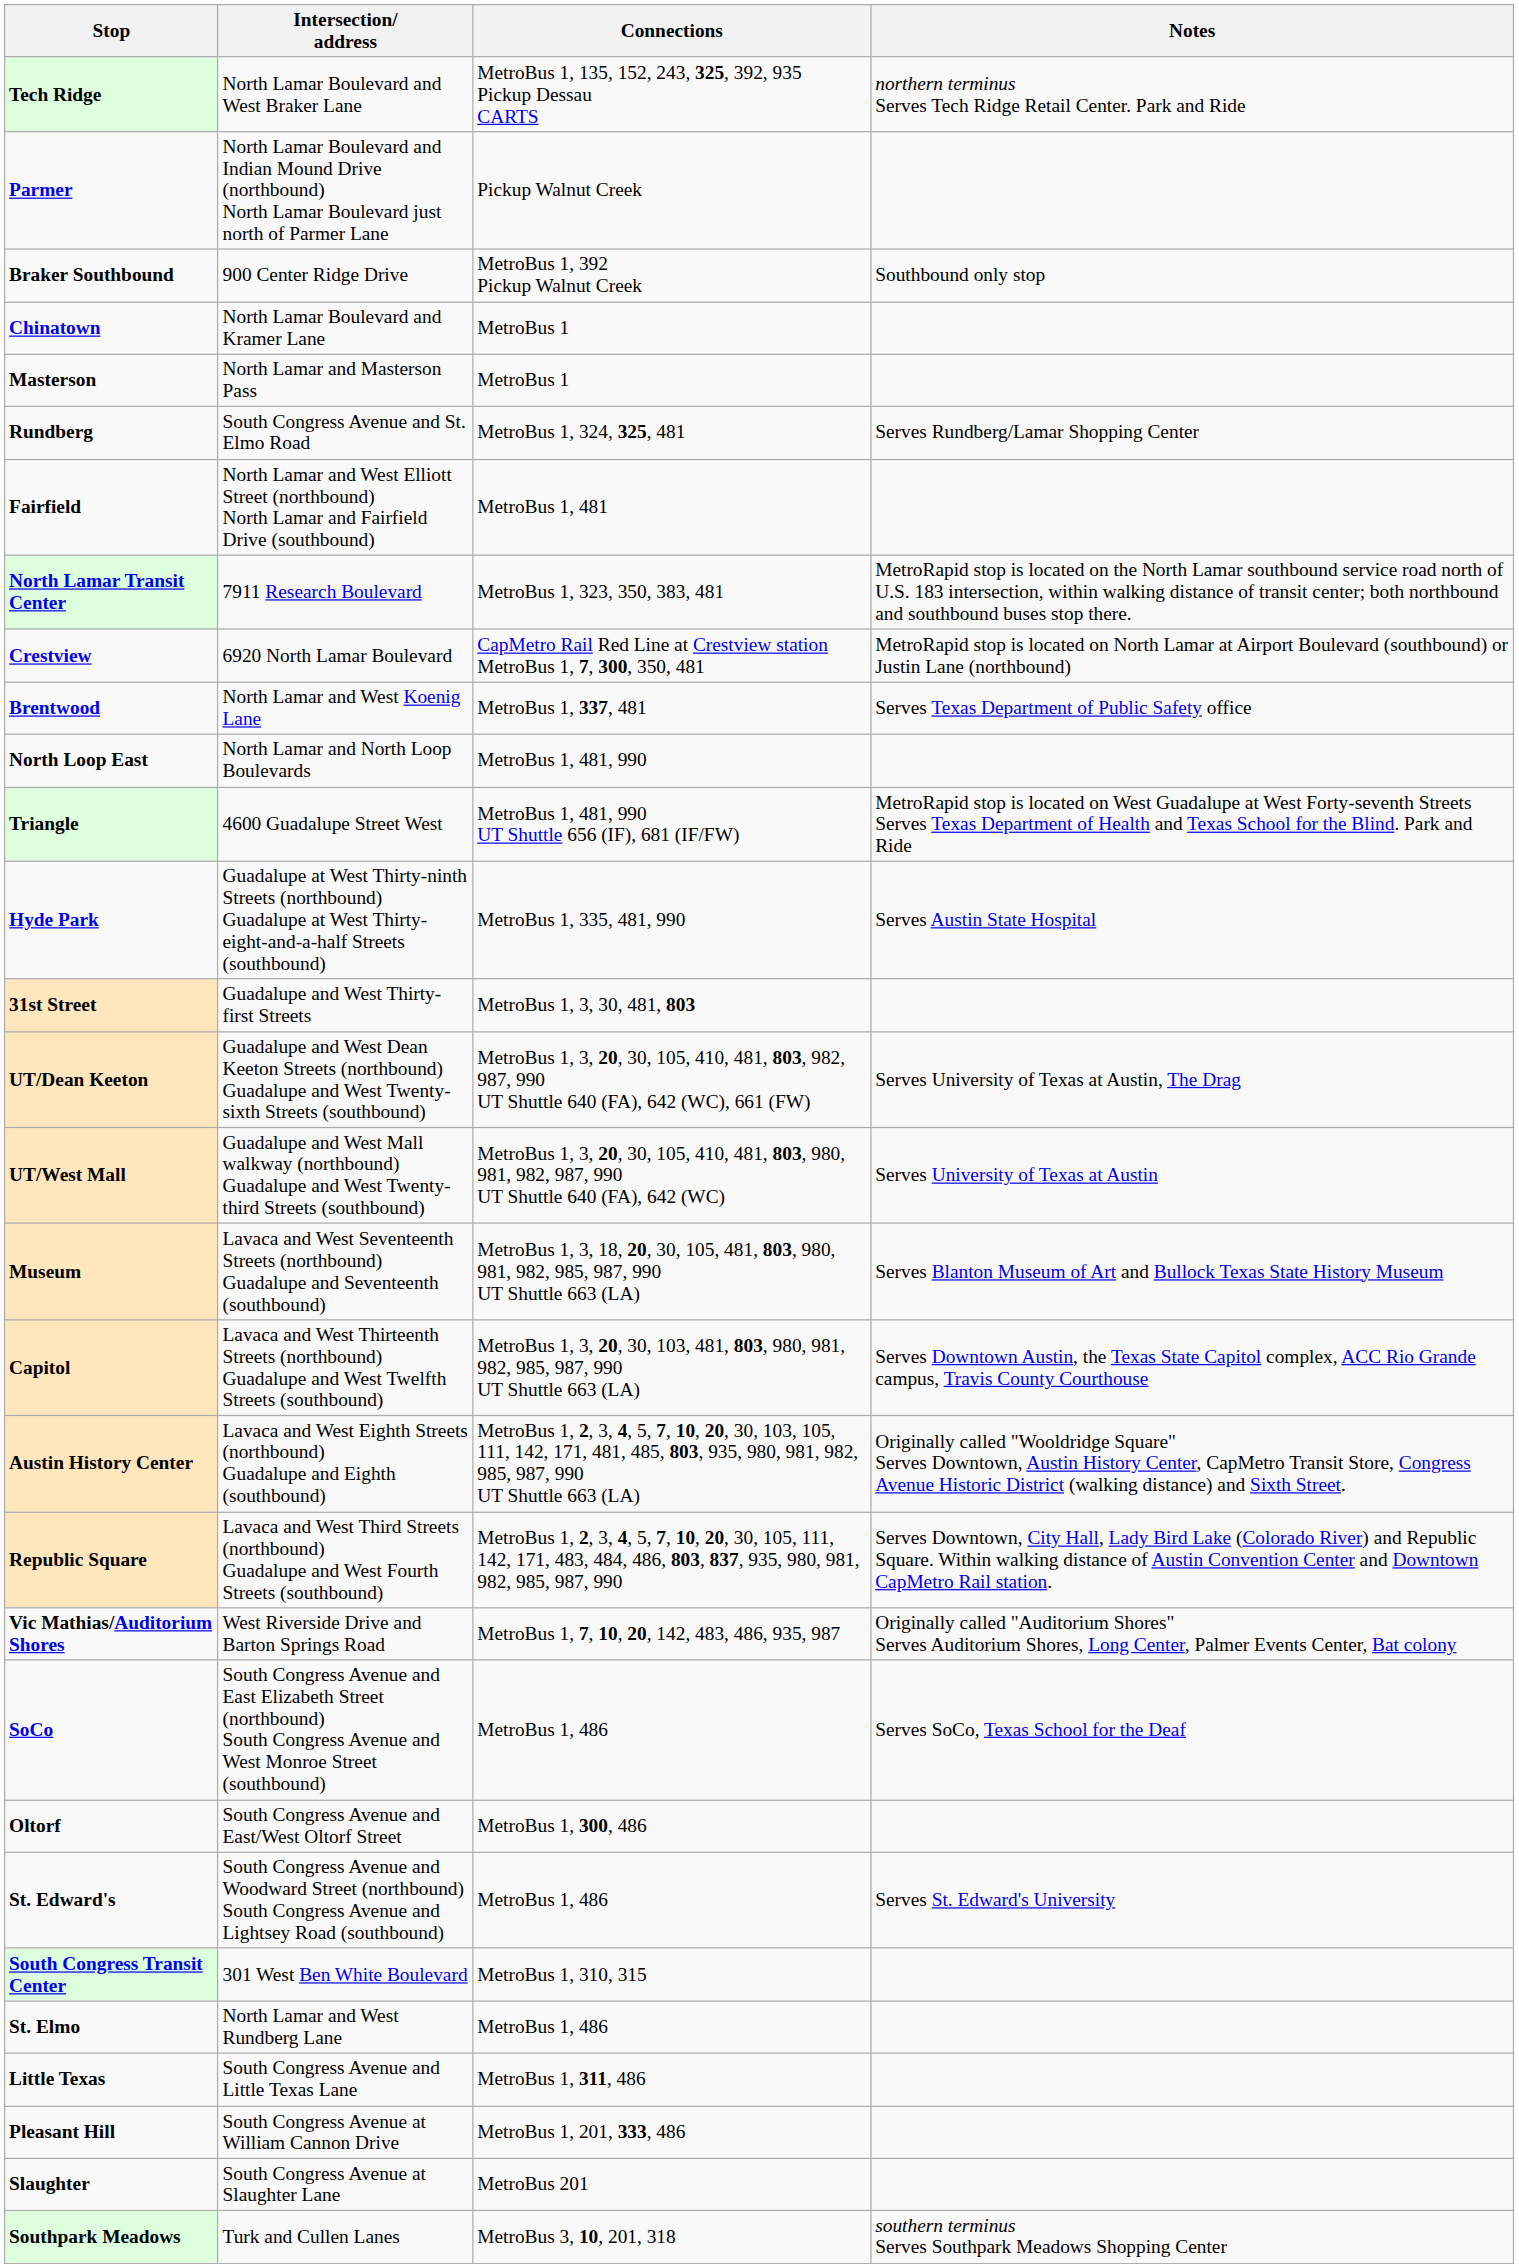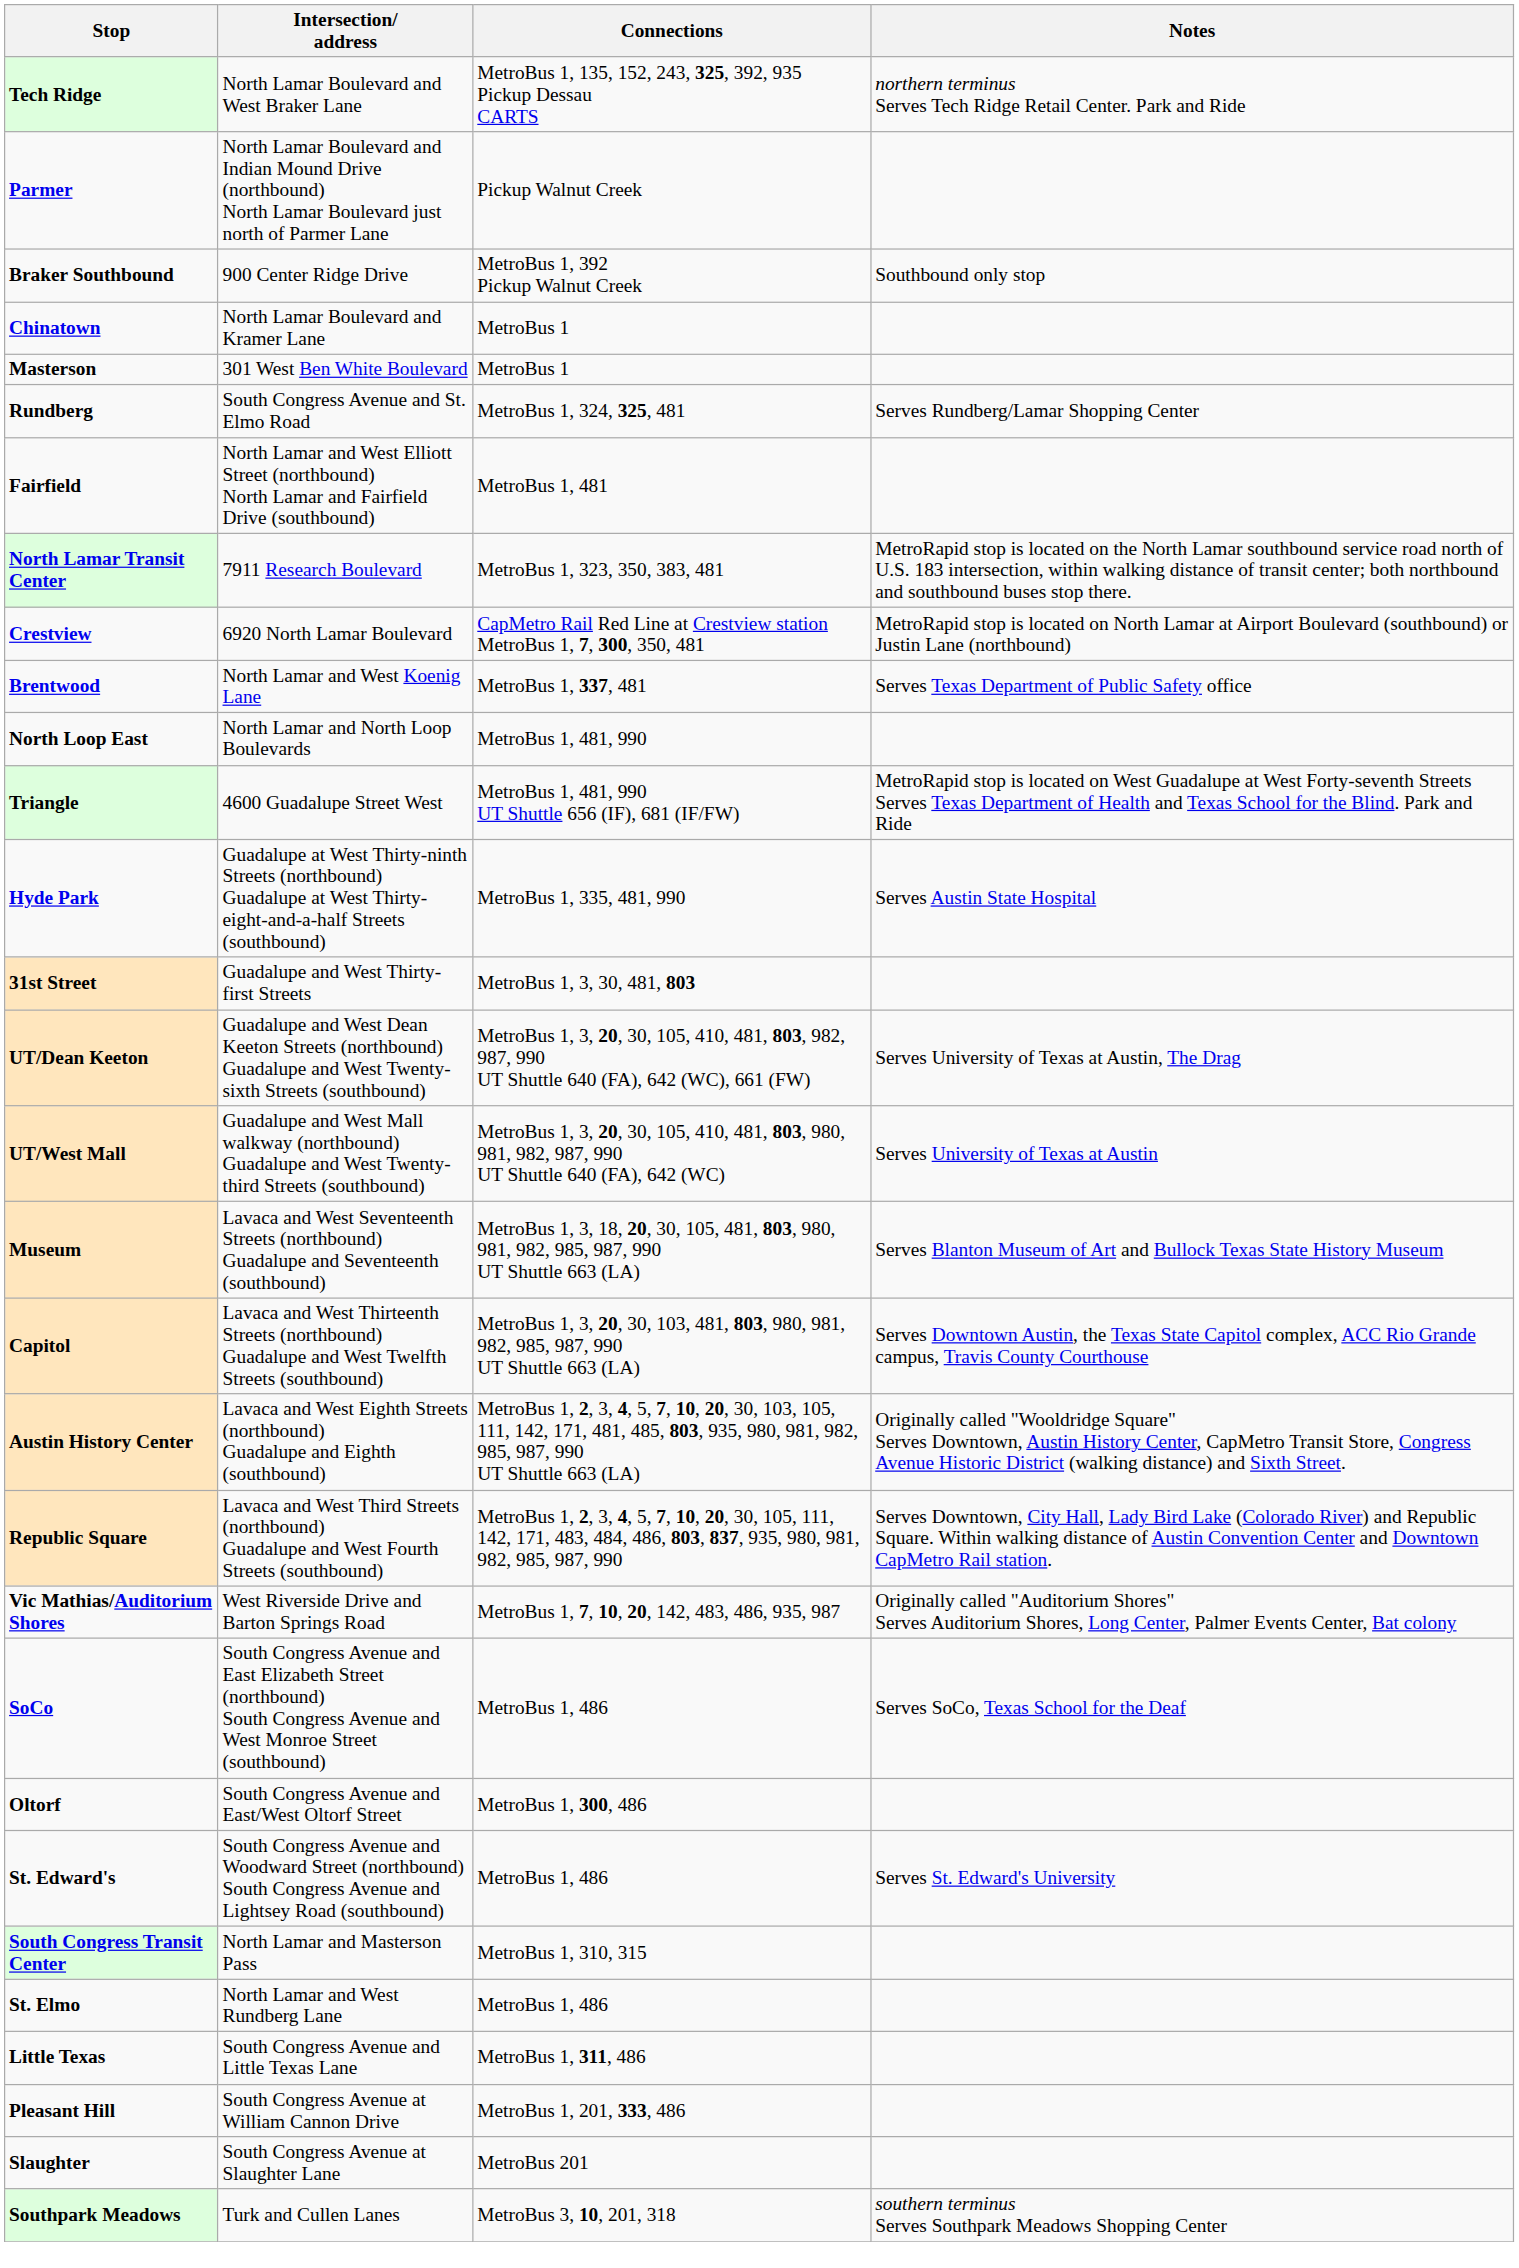 <table class="wikitable">
 <tr>
 <th>Stop</th>
 <th>Intersection/<br>address</th>
 <th>Connections</th>
 <th>Notes</th>
 </tr>
 <tr>
 <td style="background-color:#ddffdd"><strong>Tech Ridge</strong></td>
 <td>North Lamar Boulevard and West Braker Lane</td>
 <td>MetroBus 1, 135, 152, 243, <strong>325</strong>, 392, 935<br>Pickup Dessau<br><a href='#'>CARTS</a></td>
 <td><em>northern terminus</em><br>Serves Tech Ridge Retail Center. Park and Ride</td>
 </tr>
 <tr>
 <td><strong><a href='#'>Parmer</a></strong></td>
 <td>North Lamar Boulevard and Indian Mound Drive (northbound)<br>North Lamar Boulevard just north of Parmer Lane</td>
 <td>Pickup Walnut Creek</td>
 <td></td>
 </tr>
 <tr>
 <td><strong>Braker Southbound</strong></td>
 <td>900 Center Ridge Drive</td>
 <td>MetroBus 1, 392<br>Pickup Walnut Creek</td>
 <td>Southbound only stop</td>
 </tr>
 <tr>
 <td><strong><a href='#'>Chinatown</a></strong></td>
 <td>North Lamar Boulevard and Kramer Lane</td>
 <td>MetroBus 1</td>
 <td></td>
 </tr>
 <tr>
 <td><strong>Masterson</strong></td>
-<td>North Lamar and Masterson Pass</td>
+<td>301 West <a href='#'>Ben White Boulevard</a></td>
 <td>MetroBus 1</td>
 <td></td>
 </tr>
 <tr>
 <td><strong>Rundberg</strong></td>
 <td>South Congress Avenue and St. Elmo Road</td>
 <td>MetroBus 1, 324, <strong>325</strong>, 481</td>
 <td>Serves Rundberg/Lamar Shopping Center</td>
 </tr>
 <tr>
 <td><strong>Fairfield</strong></td>
 <td>North Lamar and West Elliott Street (northbound)<br>North Lamar and Fairfield Drive (southbound)</td>
 <td>MetroBus 1, 481</td>
 <td></td>
 </tr>
 <tr>
 <td style="background-color:#ddffdd"><strong><a href='#'>North Lamar Transit Center</a></strong></td>
 <td>7911 <a href='#'>Research Boulevard</a></td>
 <td>MetroBus 1, 323, 350, 383, 481</td>
 <td>MetroRapid stop is located on the North Lamar southbound service road north of U.S. 183 intersection, within walking distance of transit center; both northbound and southbound buses stop there.</td>
 </tr>
 <tr>
 <td><strong><a href='#'>Crestview</a></strong></td>
 <td>6920 North Lamar Boulevard</td>
 <td><a href='#'>CapMetro Rail</a> Red Line at <a href='#'>Crestview station</a><br>MetroBus 1, <strong>7</strong>, <strong>300</strong>, 350, 481</td>
 <td>MetroRapid stop is located on North Lamar at Airport Boulevard (southbound) or Justin Lane (northbound)</td>
 </tr>
 <tr>
 <td><strong><a href='#'>Brentwood</a></strong></td>
 <td>North Lamar and West <a href='#'>Koenig Lane</a></td>
 <td>MetroBus 1, <strong>337</strong>, 481</td>
 <td>Serves <a href='#'>Texas Department of Public Safety</a> office</td>
 </tr>
 <tr>
 <td><strong>North Loop East</strong></td>
 <td>North Lamar and North Loop Boulevards</td>
 <td>MetroBus 1, 481, 990</td>
 <td></td>
 </tr>
 <tr>
 <td style="background-color:#ddffdd"><strong>Triangle</strong></td>
 <td>4600 Guadalupe Street West</td>
 <td>MetroBus 1, 481, 990<br><a href='#'>UT Shuttle</a> 656 (IF), 681 (IF/FW)</td>
 <td>MetroRapid stop is located on West Guadalupe at West Forty-seventh Streets<br>Serves <a href='#'>Texas Department of Health</a> and <a href='#'>Texas School for the Blind</a>. Park and Ride</td>
 </tr>
 <tr>
 <td><strong><a href='#'>Hyde Park</a></strong></td>
 <td>Guadalupe at West Thirty-ninth Streets (northbound)<br>Guadalupe at West Thirty-eight-and-a-half Streets (southbound)</td>
 <td>MetroBus 1, 335, 481, 990</td>
 <td>Serves <a href='#'>Austin State Hospital</a></td>
 </tr>
 <tr>
 <td style="background-color:#FFE6BD"><strong>31st Street</strong></td>
 <td>Guadalupe and West Thirty-first Streets</td>
 <td>MetroBus 1, 3, 30, 481, <strong>803</strong></td>
 <td></td>
 </tr>
 <tr>
 <td style="background-color:#FFE6BD"><strong>UT/Dean Keeton</strong></td>
 <td>Guadalupe and West Dean Keeton Streets (northbound)<br>Guadalupe and West Twenty-sixth Streets (southbound)</td>
 <td>MetroBus 1, 3, <strong>20</strong>, 30, 105, 410, 481, <strong>803</strong>, 982, 987, 990<br>UT Shuttle 640 (FA), 642 (WC), 661 (FW)</td>
 <td>Serves University of Texas at Austin, <a href='#'>The Drag</a></td>
 </tr>
 <tr>
 <td style="background-color:#FFE6BD"><strong>UT/West Mall</strong></td>
 <td>Guadalupe and West Mall walkway (northbound)<br>Guadalupe and West Twenty-third Streets (southbound)</td>
 <td>MetroBus 1, 3, <strong>20</strong>, 30, 105, 410, 481, <strong>803</strong>, 980, 981, 982, 987, 990<br>UT Shuttle 640 (FA), 642 (WC)</td>
 <td>Serves <a href='#'>University of Texas at Austin</a></td>
 </tr>
 <tr>
 <td style="background-color:#FFE6BD"><strong>Museum</strong></td>
 <td>Lavaca and West Seventeenth Streets (northbound)<br>Guadalupe and Seventeenth (southbound)</td>
 <td>MetroBus 1, 3, 18, <strong>20</strong>, 30, 105, 481, <strong>803</strong>, 980, 981, 982, 985, 987, 990<br>UT Shuttle 663 (LA)</td>
 <td>Serves <a href='#'>Blanton Museum of Art</a> and <a href='#'>Bullock Texas State History Museum</a></td>
 </tr>
 <tr>
 <td style="background-color:#FFE6BD"><strong>Capitol</strong></td>
 <td>Lavaca and West Thirteenth Streets (northbound)<br>Guadalupe and West Twelfth Streets (southbound)</td>
 <td>MetroBus 1, 3, <strong>20</strong>, 30, 103, 481, <strong>803</strong>, 980, 981, 982, 985, 987, 990<br>UT Shuttle 663 (LA)</td>
 <td>Serves <a href='#'>Downtown Austin</a>, the <a href='#'>Texas State Capitol</a> complex, <a href='#'>ACC Rio Grande</a> campus, <a href='#'>Travis County Courthouse</a></td>
 </tr>
 <tr>
 <td style="background-color:#FFE6BD"><strong>Austin History Center</strong></td>
 <td>Lavaca and West Eighth Streets (northbound)<br>Guadalupe and Eighth (southbound)</td>
 <td>MetroBus 1, <strong>2</strong>, 3, <strong>4</strong>, 5, <strong>7</strong>, <strong>10</strong>, <strong>20</strong>, 30, 103, 105, 111, 142, 171, 481, 485, <strong>803</strong>, 935, 980, 981, 982, 985, 987, 990<br>UT Shuttle 663 (LA)</td>
 <td>Originally called "Wooldridge Square"<br>Serves Downtown, <a href='#'>Austin History Center</a>, CapMetro Transit Store, <a href='#'>Congress Avenue Historic District</a> (walking distance) and <a href='#'>Sixth Street</a>.</td>
 </tr>
 <tr>
 <td style="background-color:#FFE6BD"><strong>Republic Square</strong></td>
 <td>Lavaca and West Third Streets (northbound)<br>Guadalupe and West Fourth Streets (southbound)</td>
 <td>MetroBus 1, <strong>2</strong>, 3, <strong>4</strong>, 5, <strong>7</strong>, <strong>10</strong>, <strong>20</strong>, 30, 105, 111, 142, 171, 483, 484, 486, <strong>803</strong>, <strong>837</strong>, 935, 980, 981, 982, 985, 987, 990</td>
 <td>Serves Downtown, <a href='#'>City Hall</a>, <a href='#'>Lady Bird Lake</a> (<a href='#'>Colorado River</a>) and Republic Square.  Within walking distance of <a href='#'>Austin Convention Center</a> and <a href='#'>Downtown CapMetro Rail station</a>.</td>
 </tr>
 <tr>
 <td><strong>Vic Mathias/<a href='#'>Auditorium Shores</a></strong></td>
 <td>West Riverside Drive and Barton Springs Road</td>
 <td>MetroBus 1, <strong>7</strong>, <strong>10</strong>, <strong>20</strong>, 142, 483, 486, 935, 987</td>
 <td>Originally called "Auditorium Shores"<br>Serves Auditorium Shores, <a href='#'>Long Center</a>, Palmer Events Center, <a href='#'>Bat colony</a></td>
 </tr>
 <tr>
 <td><strong><a href='#'>SoCo</a></strong></td>
 <td>South Congress Avenue and East Elizabeth Street (northbound)<br>South Congress Avenue and West Monroe Street (southbound)</td>
 <td>MetroBus 1, 486</td>
 <td>Serves SoCo, <a href='#'>Texas School for the Deaf</a></td>
 </tr>
 <tr>
 <td><strong>Oltorf</strong></td>
 <td>South Congress Avenue and East/West Oltorf Street</td>
 <td>MetroBus 1, <strong>300</strong>, 486</td>
 <td></td>
 </tr>
 <tr>
 <td><strong>St. Edward's</strong></td>
 <td>South Congress Avenue and Woodward Street (northbound)<br>South Congress Avenue and Lightsey Road (southbound)</td>
 <td>MetroBus 1, 486</td>
 <td>Serves <a href='#'>St. Edward's University</a></td>
 </tr>
 <tr>
 <td style="background-color:#ddffdd"><strong><a href='#'>South Congress Transit Center</a></strong></td>
-<td>301 West <a href='#'>Ben White Boulevard</a></td>
+<td>North Lamar and Masterson Pass</td>
 <td>MetroBus 1, 310, 315</td>
 <td></td>
 </tr>
 <tr>
 <td><strong>St. Elmo</strong></td>
 <td>North Lamar and West Rundberg Lane</td>
 <td>MetroBus 1, 486</td>
 <td></td>
 </tr>
 <tr>
 <td><strong>Little Texas</strong></td>
 <td>South Congress Avenue and Little Texas Lane</td>
 <td>MetroBus 1, <strong>311</strong>, 486</td>
 <td></td>
 </tr>
 <tr>
 <td><strong>Pleasant Hill</strong></td>
 <td>South Congress Avenue at William Cannon Drive</td>
 <td>MetroBus 1, 201, <strong>333</strong>, 486</td>
 <td></td>
 </tr>
 <tr>
 <td><strong>Slaughter</strong></td>
 <td>South Congress Avenue at Slaughter Lane</td>
 <td>MetroBus 201</td>
 <td></td>
 </tr>
 <tr>
 <td style="background-color:#ddffdd"><strong>Southpark Meadows</strong></td>
 <td>Turk and Cullen Lanes</td>
 <td>MetroBus 3, <strong>10</strong>, 201, 318</td>
 <td><em>southern terminus</em><br>Serves Southpark Meadows Shopping Center</td>
 </tr>
 </table>
